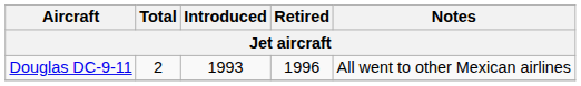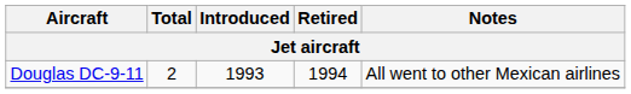 <table class="wikitable" style="margin:1em auto; text-align:center;">
 <tr>
 <th>Aircraft</th>
 <th>Total</th>
 <th>Introduced</th>
 <th>Retired</th>
 <th>Notes</th>
 </tr>
 <tr>
 <th colspan=5>Jet aircraft</th>
 </tr>
 <tr>
 <td><a href='#'>Douglas DC-9-11</a></td>
 <td>2</td>
 <td>1993</td>
-<td>1996</td>
+<td>1994</td>
 <td>All went to other Mexican airlines</td>
 </tr>
 <tr>
 </tr>
 </table>
